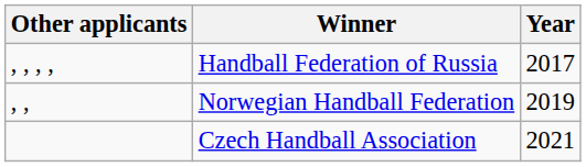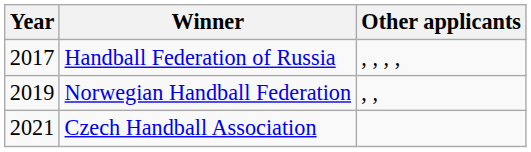 <table class="wikitable">
 <tr>
+<th>Year</th>
+<th>Winner</th>
 <th>Other applicants</th>
-<th>Winner</th>
-<th>Year</th>
 </tr>
 <tr>
+<td>2017</td>
+<td> <a href='#'>Handball Federation of Russia</a></td>
 <td>, , , , </td>
-<td> <a href='#'>Handball Federation of Russia</a></td>
-<td>2017</td>
 </tr>
 <tr>
+<td>2019</td>
+<td> <a href='#'>Norwegian Handball Federation</a></td>
 <td>, , </td>
-<td> <a href='#'>Norwegian Handball Federation</a></td>
-<td>2019</td>
 </tr>
 <tr>
+<td>2021</td>
+<td> <a href='#'>Czech Handball Association</a></td>
 <td></td>
-<td> <a href='#'>Czech Handball Association</a></td>
-<td>2021</td>
 </tr>
 </table>
